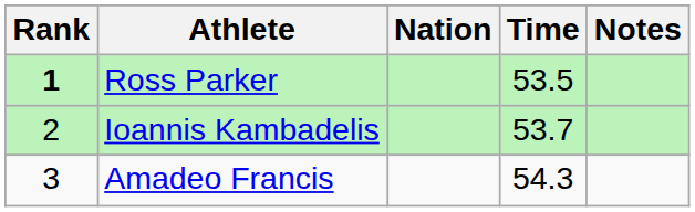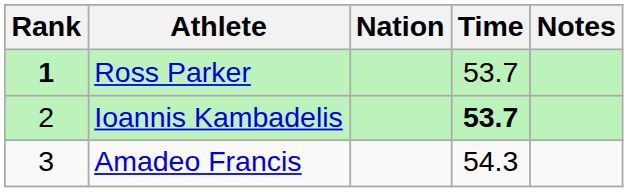 <table class="wikitable sortable" style="text-align:center">
 <tr>
 <th>Rank</th>
 <th>Athlete</th>
 <th>Nation</th>
 <th>Time</th>
 <th>Notes</th>
 </tr>
 <tr bgcolor=bbf3bb>
 <td><strong>1</strong></td>
 <td align="left"><a href='#'>Ross Parker</a></td>
 <td align="left"></td>
-<td>53.5</td>
+<td>53.7</td>
 <td></td>
 </tr>
 <tr bgcolor=bbf3bb>
 <td>2</td>
 <td align="left"><a href='#'>Ioannis Kambadelis</a></td>
 <td align="left"></td>
-<td>53.7</td>
+<td><strong>53.7</strong></td>
 <td></td>
 </tr>
 <tr>
 <td>3</td>
 <td align="left"><a href='#'>Amadeo Francis</a></td>
 <td align="left"></td>
 <td>54.3</td>
 <td></td>
 </tr>
 </table>
